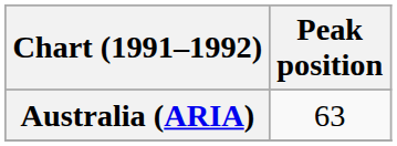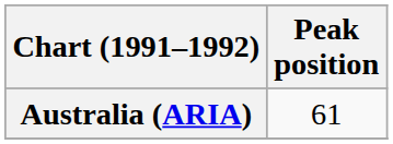 <table class="wikitable sortable plainrowheaders" style="text-align:center">
 <tr>
 <th>Chart (1991–1992)</th>
 <th>Peak<br>position</th>
 </tr>
 <tr>
 <th scope="row">Australia (<a href='#'>ARIA</a>)</th>
-<td>63</td>
+<td>61</td>
 </tr>
 <tr>
 </tr>
 <tr>
 </tr>
 <tr>
 </tr>
 <tr>
 </tr>
 <tr>
 </tr>
 <tr>
 </tr>
 <tr>
 </tr>
 <tr>
 </tr>
 </table>
